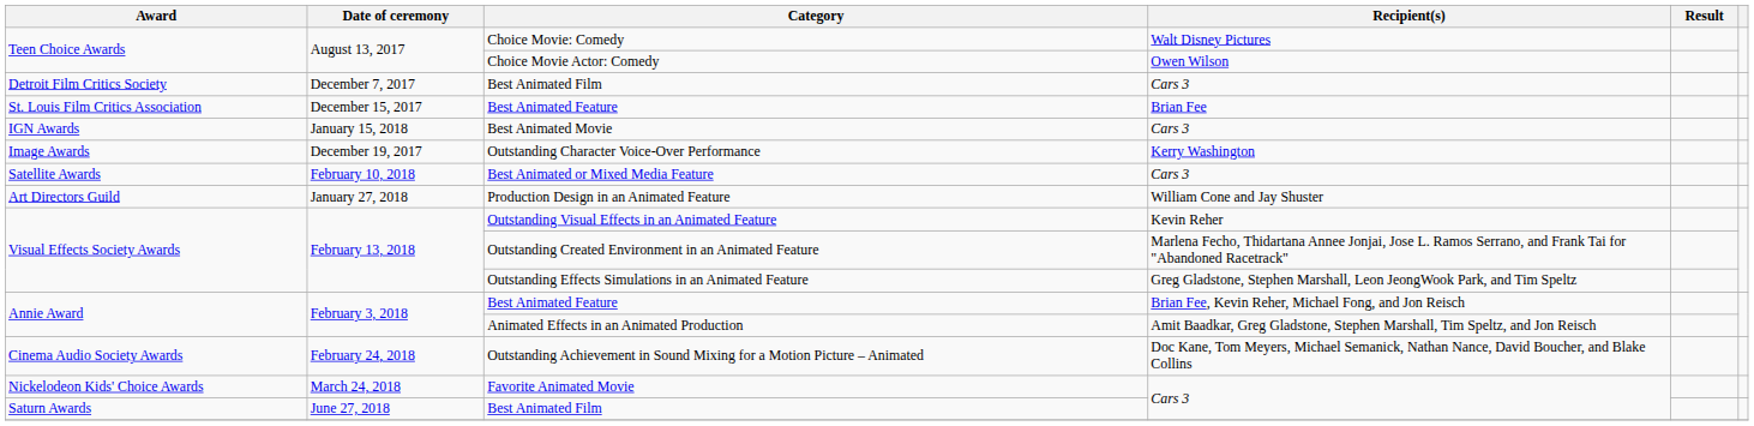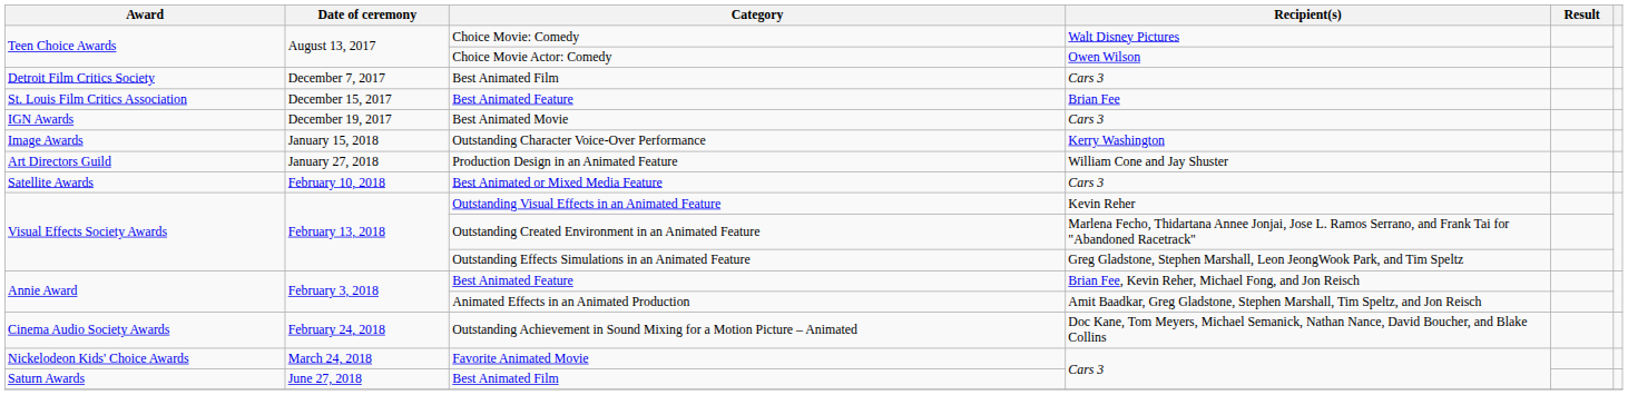 <table class="wikitable sortable plainrowheaders" style="width: 99%;">
 <tr>
 <th scope="col">Award</th>
 <th scope="col">Date of ceremony</th>
 <th scope="col">Category</th>
 <th scope="col" style="width:30%;">Recipient(s)</th>
 <th scope="col">Result</th>
 <th scope="col" class="unsortable"></th>
 </tr>
 <tr>
 <td rowspan="2"><a href='#'>Teen Choice Awards</a></td>
 <td rowspan="2">August 13, 2017</td>
 <td>Choice Movie: Comedy</td>
 <td><a href='#'>Walt Disney Pictures</a></td>
 <td></td>
 <td rowspan="2" style="text-align:center;"></td>
 </tr>
 <tr>
 <td>Choice Movie Actor: Comedy</td>
 <td><a href='#'>Owen Wilson</a></td>
 <td></td>
 </tr>
 <tr>
 <td scope="row"><a href='#'>Detroit Film Critics Society</a></td>
 <td>December 7, 2017</td>
 <td>Best Animated Film</td>
 <td><em>Cars 3</em></td>
 <td></td>
 <td style="text-align:center;"></td>
 </tr>
 <tr>
 <td><a href='#'>St. Louis Film Critics Association</a></td>
 <td>December 15, 2017</td>
 <td><a href='#'>Best Animated Feature</a></td>
 <td><a href='#'>Brian Fee</a></td>
 <td></td>
 <td style="text-align:center;"></td>
 </tr>
 <tr>
 <td><a href='#'>IGN Awards</a></td>
-<td>January 15, 2018</td>
+<td>December 19, 2017</td>
 <td>Best Animated Movie</td>
 <td><em>Cars 3</em></td>
 <td></td>
 <td style="text-align:center;"></td>
 </tr>
 <tr>
 <td scope="row"><a href='#'>Image Awards</a></td>
-<td>December 19, 2017</td>
+<td>January 15, 2018</td>
 <td>Outstanding Character Voice-Over Performance</td>
 <td><a href='#'>Kerry Washington</a></td>
+<td></td>
+<td style="text-align:center;"></td>
+</tr>
+<tr>
+<td scope="row"><a href='#'>Art Directors Guild</a></td>
+<td>January 27, 2018</td>
+<td>Production Design in an Animated Feature</td>
+<td>William Cone and Jay Shuster</td>
 <td></td>
 <td style="text-align:center;"></td>
 </tr>
 <tr>
 <td scope="row"><a href='#'>Satellite Awards</a></td>
 <td><a href='#'>February 10, 2018</a></td>
 <td><a href='#'>Best Animated or Mixed Media Feature</a></td>
 <td><em>Cars 3</em></td>
-<td></td>
-<td style="text-align:center;"></td>
-</tr>
-<tr>
-<td scope="row"><a href='#'>Art Directors Guild</a></td>
-<td>January 27, 2018</td>
-<td>Production Design in an Animated Feature</td>
-<td>William Cone and Jay Shuster</td>
 <td></td>
 <td style="text-align:center;"></td>
 </tr>
 <tr>
 <td rowspan="3"><a href='#'>Visual Effects Society Awards</a></td>
 <td rowspan="3"><a href='#'>February 13, 2018</a></td>
 <td><a href='#'>Outstanding Visual Effects in an Animated Feature</a></td>
 <td>Kevin Reher</td>
 <td></td>
 <td rowspan="3" style="text-align:center;"></td>
 </tr>
 <tr>
 <td>Outstanding Created Environment in an Animated Feature</td>
 <td>Marlena Fecho, Thidartana Annee Jonjai, Jose L. Ramos Serrano, and Frank Tai for "Abandoned Racetrack"</td>
 <td></td>
 </tr>
 <tr>
 <td>Outstanding Effects Simulations in an Animated Feature</td>
 <td>Greg Gladstone, Stephen Marshall, Leon JeongWook Park, and Tim Speltz</td>
 <td></td>
 </tr>
 <tr>
 <td rowspan="2" scope="row"><a href='#'>Annie Award</a></td>
 <td rowspan="2"><a href='#'>February 3, 2018</a></td>
 <td><a href='#'>Best Animated Feature</a></td>
 <td><a href='#'>Brian Fee</a>, Kevin Reher, Michael Fong, and Jon Reisch</td>
 <td></td>
 <td rowspan="2" style="text-align:center;"></td>
 </tr>
 <tr>
 <td>Animated Effects in an Animated Production</td>
 <td>Amit Baadkar, Greg Gladstone, Stephen Marshall, Tim Speltz, and Jon Reisch</td>
 <td></td>
 </tr>
 <tr>
 <td><a href='#'>Cinema Audio Society Awards</a></td>
 <td><a href='#'>February 24, 2018</a></td>
 <td>Outstanding Achievement in Sound Mixing for a Motion Picture – Animated</td>
 <td>Doc Kane, Tom Meyers, Michael Semanick, Nathan Nance, David Boucher, and Blake Collins</td>
 <td></td>
 <td style="text-align:center;"></td>
 </tr>
 <tr>
 <td><a href='#'>Nickelodeon Kids' Choice Awards</a></td>
 <td><a href='#'>March 24, 2018</a></td>
 <td><a href='#'>Favorite Animated Movie</a></td>
 <td rowspan="2"><em>Cars 3</em></td>
 <td></td>
 <td style="text-align:center;"></td>
 </tr>
 <tr>
 <td><a href='#'>Saturn Awards</a></td>
 <td><a href='#'>June 27, 2018</a></td>
 <td><a href='#'>Best Animated Film</a></td>
 <td></td>
 <td style="text-align:center;"></td>
 </tr>
 <tr>
 </tr>
 </table>
